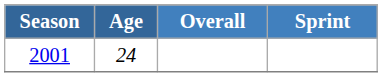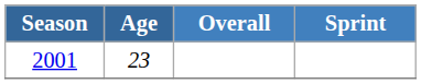 <table class="wikitable" style="font-size:95%; text-align:center; border:grey solid 1px; border-collapse:collapse; background:#ffffff;">
 <tr>
 <th style="background-color:#369; color:white; width:60px;" rowspan="2"> Season </th>
 <th style="background-color:#369; color:white; width:40px;" rowspan="2"> Age </th>
 </tr>
 <tr>
 <th style="background-color:#4180be; color:white; width:75px;">Overall</th>
 <th style="background-color:#4180be; color:white; width:75px;">Sprint</th>
 </tr>
 <tr>
 <td><a href='#'>2001</a></td>
-<td><em>24</em></td>
+<td><em>23</em></td>
 <td></td>
 <td></td>
 </tr>
 <tr>
 </tr>
 </table>
